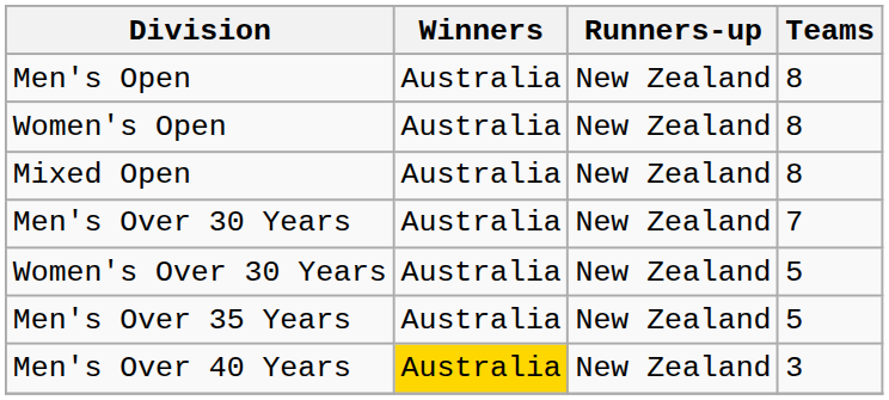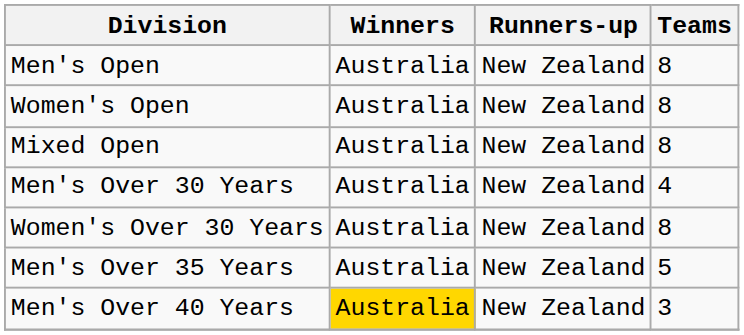 <table class="wikitable">
 <tr>
 <th>Division</th>
 <th>Winners</th>
 <th>Runners-up</th>
 <th>Teams</th>
 </tr>
 <tr>
 <td>Men's Open</td>
 <td>Australia</td>
 <td>New Zealand</td>
 <td>8</td>
 </tr>
 <tr>
 <td>Women's Open</td>
 <td>Australia</td>
 <td>New Zealand</td>
 <td>8</td>
 </tr>
 <tr>
 <td>Mixed Open</td>
 <td>Australia</td>
 <td>New Zealand</td>
 <td>8</td>
 </tr>
 <tr>
 <td>Men's Over 30 Years</td>
 <td>Australia</td>
 <td>New Zealand</td>
-<td>7</td>
+<td>4</td>
 </tr>
 <tr>
 <td>Women's Over 30 Years</td>
 <td>Australia</td>
 <td>New Zealand</td>
-<td>5</td>
+<td>8</td>
 </tr>
 <tr>
 <td>Men's Over 35 Years</td>
 <td>Australia</td>
 <td>New Zealand</td>
 <td>5</td>
 </tr>
 <tr>
 <td>Men's Over 40 Years</td>
 <td style="background: gold;">Australia</td>
 <td>New Zealand</td>
 <td>3</td>
 </tr>
 <tr>
 </tr>
 </table>
